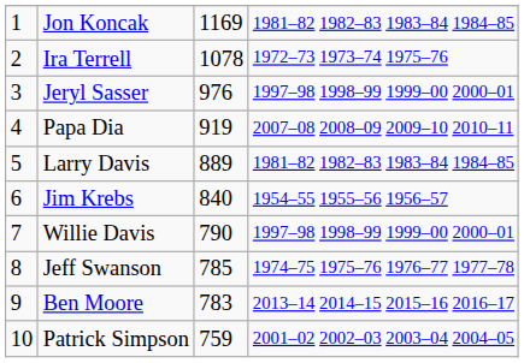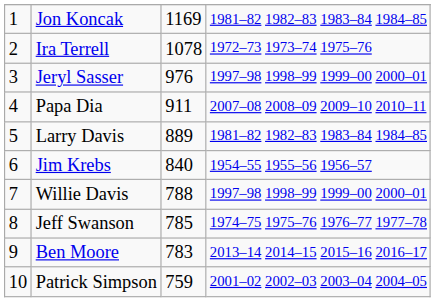 <table class="wikitable">
 <tr>
 </tr>
 <tr>
 <td>1</td>
 <td><a href='#'>Jon Koncak</a></td>
 <td>1169</td>
 <td style="font-size:80%;"><a href='#'>1981–82</a> <a href='#'>1982–83</a> <a href='#'>1983–84</a> <a href='#'>1984–85</a></td>
 </tr>
 <tr>
 <td>2</td>
 <td><a href='#'>Ira Terrell</a></td>
 <td>1078</td>
 <td style="font-size:80%;"><a href='#'>1972–73</a> <a href='#'>1973–74</a> <a href='#'>1975–76</a></td>
 </tr>
 <tr>
 <td>3</td>
 <td><a href='#'>Jeryl Sasser</a></td>
 <td>976</td>
 <td style="font-size:80%;"><a href='#'>1997–98</a> <a href='#'>1998–99</a> <a href='#'>1999–00</a> <a href='#'>2000–01</a></td>
 </tr>
 <tr>
 <td>4</td>
 <td>Papa Dia</td>
-<td>919</td>
+<td>911</td>
 <td style="font-size:80%;"><a href='#'>2007–08</a> <a href='#'>2008–09</a> <a href='#'>2009–10</a> <a href='#'>2010–11</a></td>
 </tr>
 <tr>
 <td>5</td>
 <td>Larry Davis</td>
 <td>889</td>
 <td style="font-size:80%;"><a href='#'>1981–82</a> <a href='#'>1982–83</a> <a href='#'>1983–84</a> <a href='#'>1984–85</a></td>
 </tr>
 <tr>
 <td>6</td>
 <td><a href='#'>Jim Krebs</a></td>
 <td>840</td>
 <td style="font-size:80%;"><a href='#'>1954–55</a> <a href='#'>1955–56</a> <a href='#'>1956–57</a></td>
 </tr>
 <tr>
 <td>7</td>
 <td>Willie Davis</td>
-<td>790</td>
+<td>788</td>
 <td style="font-size:80%;"><a href='#'>1997–98</a> <a href='#'>1998–99</a> <a href='#'>1999–00</a> <a href='#'>2000–01</a></td>
 </tr>
 <tr>
 <td>8</td>
 <td>Jeff Swanson</td>
 <td>785</td>
 <td style="font-size:80%;"><a href='#'>1974–75</a> <a href='#'>1975–76</a> <a href='#'>1976–77</a> <a href='#'>1977–78</a></td>
 </tr>
 <tr>
 <td>9</td>
 <td><a href='#'>Ben Moore</a></td>
 <td>783</td>
 <td style="font-size:80%;"><a href='#'>2013–14</a> <a href='#'>2014–15</a> <a href='#'>2015–16</a> <a href='#'>2016–17</a></td>
 </tr>
 <tr>
 <td>10</td>
 <td>Patrick Simpson</td>
 <td>759</td>
 <td style="font-size:80%;"><a href='#'>2001–02</a> <a href='#'>2002–03</a> <a href='#'>2003–04</a> <a href='#'>2004–05</a></td>
 </tr>
 </table>
